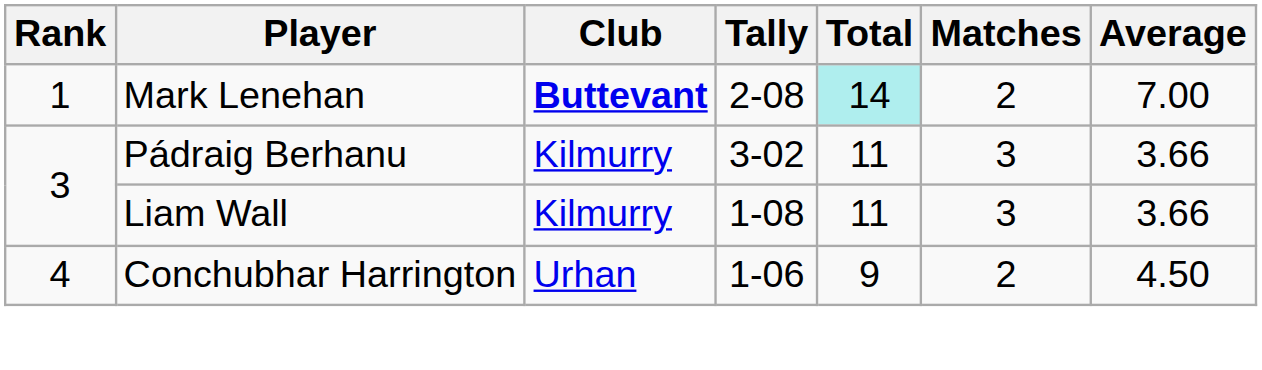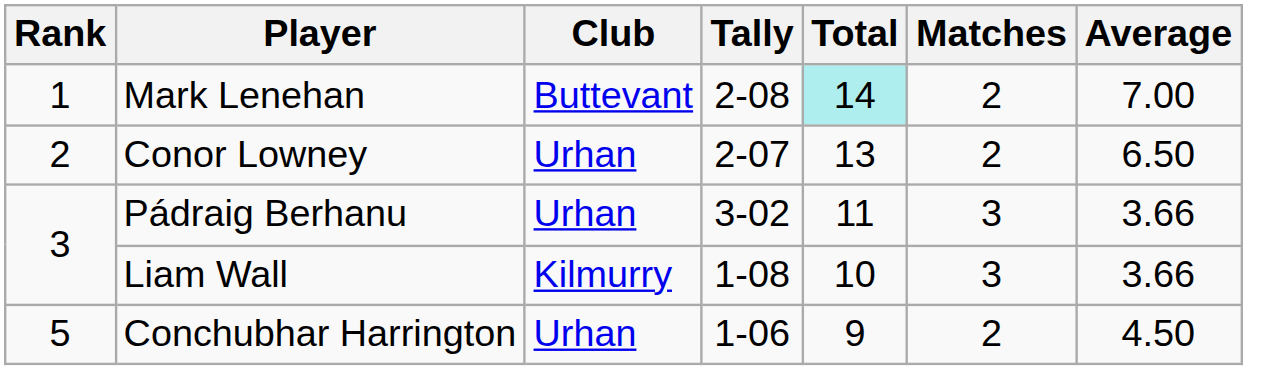 <table class="wikitable">
 <tr>
 <th>Rank</th>
 <th>Player</th>
 <th>Club</th>
 <th>Tally</th>
 <th>Total</th>
 <th>Matches</th>
 <th>Average</th>
 </tr>
 <tr>
 <td rowspan="1" style="text-align:center;">1</td>
 <td>Mark Lenehan</td>
-<td><strong><a href='#'>Buttevant</a></strong></td>
+<td><a href='#'>Buttevant</a></td>
 <td align=center>2-08</td>
 <td align=center style="background: paleturquoise;">14</td>
 <td align=center>2</td>
 <td align=center>7.00</td>
 </tr>
 <tr>
+<td rowspan="1" style="text-align:center;">2</td>
+<td>Conor Lowney</td>
+<td><a href='#'>Urhan</a></td>
+<td align=center>2-07</td>
+<td align=center>13</td>
+<td align=center>2</td>
+<td align=center>6.50</td>
+</tr>
+<tr>
 <td rowspan="2" style="text-align:center;">3</td>
 <td>Pádraig Berhanu</td>
-<td><a href='#'>Kilmurry</a></td>
+<td><a href='#'>Urhan</a></td>
 <td align=center>3-02</td>
 <td align=center>11</td>
 <td align=center>3</td>
 <td align=center>3.66</td>
 </tr>
 <tr>
 <td>Liam Wall</td>
 <td><a href='#'>Kilmurry</a></td>
 <td align=center>1-08</td>
-<td align=center>11</td>
+<td align=center>10</td>
 <td align=center>3</td>
 <td align=center>3.66</td>
 </tr>
 <tr>
-<td rowspan="1" style="text-align:center;">4</td>
+<td rowspan="1" style="text-align:center;">5</td>
 <td>Conchubhar Harrington</td>
 <td><a href='#'>Urhan</a></td>
 <td align=center>1-06</td>
 <td align=center>9</td>
 <td align=center>2</td>
 <td align=center>4.50</td>
 </tr>
 </table>
